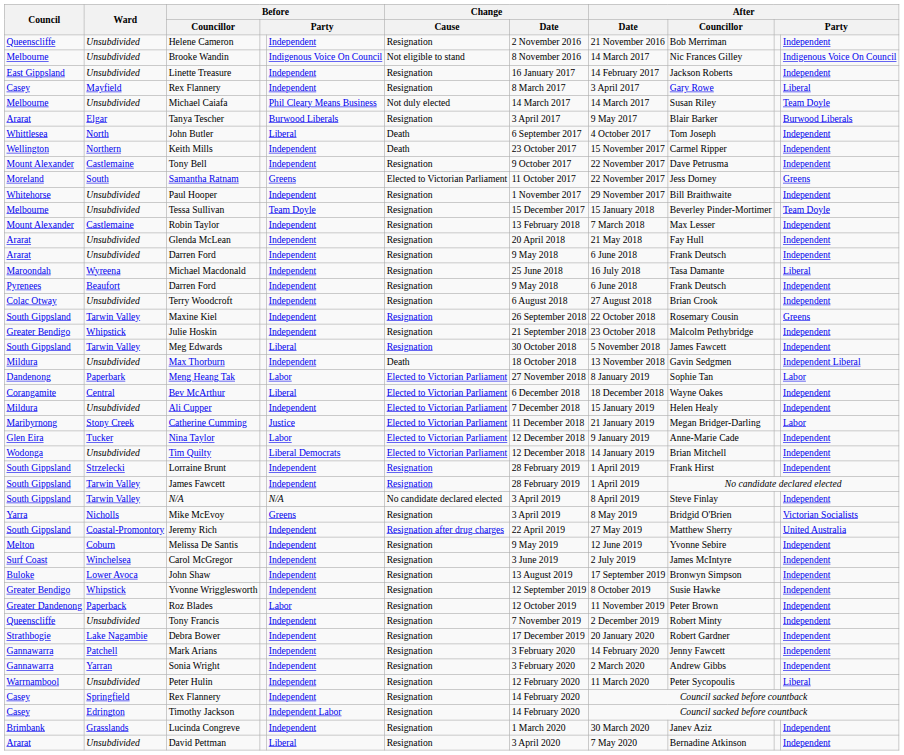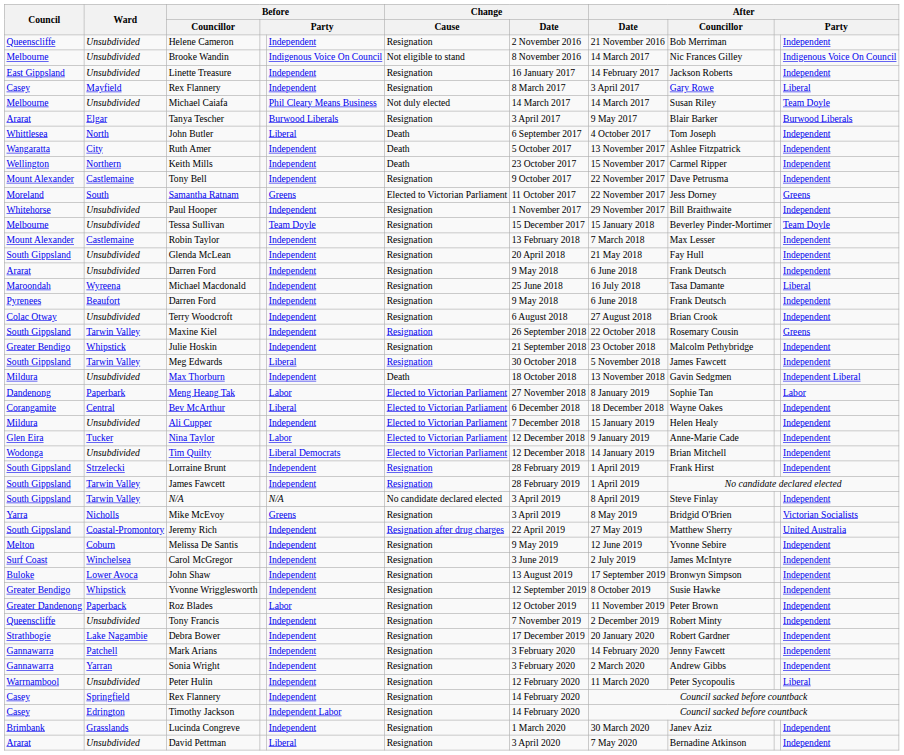 <table class="wikitable sortable" style="border: none;">
 <tr>
 <th rowspan="2">Council</th>
 <th rowspan="2">Ward</th>
 <th colspan="3">Before</th>
 <th colspan="2">Change</th>
 <th colspan="4">After</th>
 </tr>
 <tr>
 <th>Councillor</th>
 <th colspan="2">Party</th>
 <th>Cause</th>
 <th>Date</th>
 <th>Date</th>
 <th>Councillor</th>
 <th colspan="2">Party</th>
 </tr>
 <tr>
 <td><a href='#'>Queenscliffe</a></td>
 <td><em>Unsubdivided</em></td>
 <td>Helene Cameron</td>
 <td> </td>
 <td><a href='#'>Independent</a></td>
 <td>Resignation</td>
 <td>2 November 2016</td>
 <td>21 November 2016</td>
 <td>Bob Merriman</td>
 <td> </td>
 <td><a href='#'>Independent</a></td>
 </tr>
 <tr>
 <td><a href='#'>Melbourne</a></td>
 <td><em>Unsubdivided</em></td>
 <td>Brooke Wandin</td>
 <td> </td>
 <td><a href='#'>Indigenous Voice On Council</a></td>
 <td>Not eligible to stand</td>
 <td>8 November 2016</td>
 <td>14 March 2017</td>
 <td>Nic Frances Gilley</td>
 <td> </td>
 <td><a href='#'>Indigenous Voice On Council</a></td>
 </tr>
 <tr>
 <td><a href='#'>East Gippsland</a></td>
 <td><em>Unsubdivided</em></td>
 <td>Linette Treasure</td>
 <td> </td>
 <td><a href='#'>Independent</a></td>
 <td>Resignation</td>
 <td>16 January 2017</td>
 <td>14 February 2017</td>
 <td>Jackson Roberts</td>
 <td> </td>
 <td><a href='#'>Independent</a></td>
 </tr>
 <tr>
 <td><a href='#'>Casey</a></td>
 <td><a href='#'>Mayfield</a></td>
 <td>Rex Flannery</td>
 <td> </td>
 <td><a href='#'>Independent</a></td>
 <td>Resignation</td>
 <td>8 March 2017</td>
 <td>3 April 2017</td>
 <td><a href='#'>Gary Rowe</a></td>
 <td> </td>
 <td><a href='#'>Liberal</a></td>
 </tr>
 <tr>
 <td><a href='#'>Melbourne</a></td>
 <td><em>Unsubdivided</em></td>
 <td>Michael Caiafa</td>
 <td> </td>
 <td><a href='#'>Phil Cleary Means Business</a></td>
 <td>Not duly elected</td>
 <td>14 March 2017</td>
 <td>14 March 2017</td>
 <td>Susan Riley</td>
 <td> </td>
 <td><a href='#'>Team Doyle</a></td>
 </tr>
 <tr>
 <td><a href='#'>Ararat</a></td>
 <td><a href='#'>Elgar</a></td>
 <td>Tanya Tescher</td>
 <td> </td>
 <td><a href='#'>Burwood Liberals</a></td>
 <td>Resignation</td>
 <td>3 April 2017</td>
 <td>9 May 2017</td>
 <td>Blair Barker</td>
 <td> </td>
 <td><a href='#'>Burwood Liberals</a></td>
 </tr>
 <tr>
 <td><a href='#'>Whittlesea</a></td>
 <td><a href='#'>North</a></td>
 <td>John Butler</td>
 <td> </td>
 <td><a href='#'>Liberal</a></td>
 <td>Death</td>
 <td>6 September 2017</td>
 <td>4 October 2017</td>
 <td>Tom Joseph</td>
 <td> </td>
 <td><a href='#'>Independent</a></td>
 </tr>
 <tr>
+<td><a href='#'>Wangaratta</a></td>
+<td><a href='#'>City</a></td>
+<td>Ruth Amer</td>
+<td> </td>
+<td><a href='#'>Independent</a></td>
+<td>Death</td>
+<td>5 October 2017</td>
+<td>13 November 2017</td>
+<td>Ashlee Fitzpatrick</td>
+<td> </td>
+<td><a href='#'>Independent</a></td>
+</tr>
+<tr>
 <td><a href='#'>Wellington</a></td>
 <td><a href='#'>Northern</a></td>
 <td>Keith Mills</td>
 <td> </td>
 <td><a href='#'>Independent</a></td>
 <td>Death</td>
 <td>23 October 2017</td>
 <td>15 November 2017</td>
 <td>Carmel Ripper</td>
 <td> </td>
 <td><a href='#'>Independent</a></td>
 </tr>
 <tr>
 <td><a href='#'>Mount Alexander</a></td>
 <td><a href='#'>Castlemaine</a></td>
 <td>Tony Bell</td>
 <td> </td>
 <td><a href='#'>Independent</a></td>
 <td>Resignation</td>
 <td>9 October 2017</td>
 <td>22 November 2017</td>
 <td>Dave Petrusma</td>
 <td> </td>
 <td><a href='#'>Independent</a></td>
 </tr>
 <tr>
 <td><a href='#'>Moreland</a></td>
 <td><a href='#'>South</a></td>
 <td><a href='#'>Samantha Ratnam</a></td>
 <td> </td>
 <td><a href='#'>Greens</a></td>
 <td>Elected to Victorian Parliament</td>
 <td>11 October 2017</td>
 <td>22 November 2017</td>
 <td>Jess Dorney</td>
 <td> </td>
 <td><a href='#'>Greens</a></td>
 </tr>
 <tr>
 <td><a href='#'>Whitehorse</a></td>
 <td><em>Unsubdivided</em></td>
 <td>Paul Hooper</td>
 <td> </td>
 <td><a href='#'>Independent</a></td>
 <td>Resignation</td>
 <td>1 November 2017</td>
 <td>29 November 2017</td>
 <td>Bill Braithwaite</td>
 <td> </td>
 <td><a href='#'>Independent</a></td>
 </tr>
 <tr>
 <td><a href='#'>Melbourne</a></td>
 <td><em>Unsubdivided</em></td>
 <td>Tessa Sullivan</td>
 <td> </td>
 <td><a href='#'>Team Doyle</a></td>
 <td>Resignation</td>
 <td>15 December 2017</td>
 <td>15 January 2018</td>
 <td>Beverley Pinder-Mortimer</td>
 <td> </td>
 <td><a href='#'>Team Doyle</a></td>
 </tr>
 <tr>
 <td><a href='#'>Mount Alexander</a></td>
 <td><a href='#'>Castlemaine</a></td>
 <td>Robin Taylor</td>
 <td> </td>
 <td><a href='#'>Independent</a></td>
 <td>Resignation</td>
 <td>13 February 2018</td>
 <td>7 March 2018</td>
 <td>Max Lesser</td>
 <td> </td>
 <td><a href='#'>Independent</a></td>
 </tr>
 <tr>
-<td><a href='#'>Ararat</a></td>
+<td><a href='#'>South Gippsland</a></td>
 <td><em>Unsubdivided</em></td>
 <td>Glenda McLean</td>
 <td> </td>
 <td><a href='#'>Independent</a></td>
 <td>Resignation</td>
 <td>20 April 2018</td>
 <td>21 May 2018</td>
 <td>Fay Hull</td>
 <td> </td>
 <td><a href='#'>Independent</a></td>
 </tr>
 <tr>
 <td><a href='#'>Ararat</a></td>
 <td><em>Unsubdivided</em></td>
 <td>Darren Ford</td>
 <td> </td>
 <td><a href='#'>Independent</a></td>
 <td>Resignation</td>
 <td>9 May 2018</td>
 <td>6 June 2018</td>
 <td>Frank Deutsch</td>
 <td> </td>
 <td><a href='#'>Independent</a></td>
 </tr>
 <tr>
 <td><a href='#'>Maroondah</a></td>
 <td><a href='#'>Wyreena</a></td>
 <td>Michael Macdonald</td>
 <td> </td>
 <td><a href='#'>Independent</a></td>
 <td>Resignation</td>
 <td>25 June 2018</td>
 <td>16 July 2018</td>
 <td>Tasa Damante</td>
 <td> </td>
 <td><a href='#'>Liberal</a></td>
 </tr>
 <tr>
 <td><a href='#'>Pyrenees</a></td>
 <td><a href='#'>Beaufort</a></td>
 <td>Darren Ford</td>
 <td> </td>
 <td><a href='#'>Independent</a></td>
 <td>Resignation</td>
 <td>9 May 2018</td>
 <td>6 June 2018</td>
 <td>Frank Deutsch</td>
 <td> </td>
 <td><a href='#'>Independent</a></td>
 </tr>
 <tr>
 <td><a href='#'>Colac Otway</a></td>
 <td><em>Unsubdivided</em></td>
 <td>Terry Woodcroft</td>
 <td> </td>
 <td><a href='#'>Independent</a></td>
 <td>Resignation</td>
 <td>6 August 2018</td>
 <td>27 August 2018</td>
 <td>Brian Crook</td>
 <td> </td>
 <td><a href='#'>Independent</a></td>
 </tr>
 <tr>
 <td><a href='#'>South Gippsland</a></td>
 <td><a href='#'>Tarwin Valley</a></td>
 <td>Maxine Kiel</td>
 <td> </td>
 <td><a href='#'>Independent</a></td>
 <td><a href='#'>Resignation</a></td>
 <td>26 September 2018</td>
 <td>22 October 2018</td>
 <td>Rosemary Cousin</td>
 <td> </td>
 <td><a href='#'>Greens</a></td>
 </tr>
 <tr>
 <td><a href='#'>Greater Bendigo</a></td>
 <td><a href='#'>Whipstick</a></td>
 <td>Julie Hoskin</td>
 <td> </td>
 <td><a href='#'>Independent</a></td>
 <td>Resignation</td>
 <td>21 September 2018</td>
 <td>23 October 2018</td>
 <td>Malcolm Pethybridge</td>
 <td> </td>
 <td><a href='#'>Independent</a></td>
 </tr>
 <tr>
 <td><a href='#'>South Gippsland</a></td>
 <td><a href='#'>Tarwin Valley</a></td>
 <td>Meg Edwards</td>
 <td> </td>
 <td><a href='#'>Liberal</a></td>
 <td><a href='#'>Resignation</a></td>
 <td>30 October 2018</td>
 <td>5 November 2018</td>
 <td>James Fawcett</td>
 <td> </td>
 <td><a href='#'>Independent</a></td>
 </tr>
 <tr>
 <td><a href='#'>Mildura</a></td>
 <td><em>Unsubdivided</em></td>
 <td><a href='#'>Max Thorburn</a></td>
 <td> </td>
 <td><a href='#'>Independent</a></td>
 <td>Death</td>
 <td>18 October 2018</td>
 <td>13 November 2018</td>
 <td>Gavin Sedgmen</td>
 <td> </td>
 <td><a href='#'>Independent Liberal</a></td>
 </tr>
 <tr>
 <td><a href='#'>Dandenong</a></td>
 <td><a href='#'>Paperbark</a></td>
 <td><a href='#'>Meng Heang Tak</a></td>
 <td> </td>
 <td><a href='#'>Labor</a></td>
 <td><a href='#'>Elected to Victorian Parliament</a></td>
 <td>27 November 2018</td>
 <td>8 January 2019</td>
 <td>Sophie Tan</td>
 <td> </td>
 <td><a href='#'>Labor</a></td>
 </tr>
 <tr>
 <td><a href='#'>Corangamite</a></td>
 <td><a href='#'>Central</a></td>
 <td><a href='#'>Bev McArthur</a></td>
 <td> </td>
 <td><a href='#'>Liberal</a></td>
 <td><a href='#'>Elected to Victorian Parliament</a></td>
 <td>6 December 2018</td>
 <td>18 December 2018</td>
 <td>Wayne Oakes</td>
 <td> </td>
 <td><a href='#'>Independent</a></td>
 </tr>
 <tr>
 <td><a href='#'>Mildura</a></td>
 <td><em>Unsubdivided</em></td>
 <td><a href='#'>Ali Cupper</a></td>
 <td> </td>
 <td><a href='#'>Independent</a></td>
 <td><a href='#'>Elected to Victorian Parliament</a></td>
 <td>7 December 2018</td>
 <td>15 January 2019</td>
 <td>Helen Healy</td>
 <td> </td>
 <td><a href='#'>Independent</a></td>
-</tr>
-<tr>
-<td><a href='#'>Maribyrnong</a></td>
-<td><a href='#'>Stony Creek</a></td>
-<td><a href='#'>Catherine Cumming</a></td>
-<td> </td>
-<td><a href='#'>Justice</a></td>
-<td><a href='#'>Elected to Victorian Parliament</a></td>
-<td>11 December 2018</td>
-<td>21 January 2019</td>
-<td>Megan Bridger-Darling</td>
-<td> </td>
-<td><a href='#'>Labor</a></td>
 </tr>
 <tr>
 <td><a href='#'>Glen Eira</a></td>
 <td><a href='#'>Tucker</a></td>
 <td><a href='#'>Nina Taylor</a></td>
 <td> </td>
 <td><a href='#'>Labor</a></td>
 <td><a href='#'>Elected to Victorian Parliament</a></td>
 <td>12 December 2018</td>
 <td>9 January 2019</td>
 <td>Anne-Marie Cade</td>
 <td> </td>
 <td><a href='#'>Independent</a></td>
 </tr>
 <tr>
 <td><a href='#'>Wodonga</a></td>
 <td><em>Unsubdivided</em></td>
 <td><a href='#'>Tim Quilty</a></td>
 <td> </td>
 <td><a href='#'>Liberal Democrats</a></td>
 <td><a href='#'>Elected to Victorian Parliament</a></td>
 <td>12 December 2018</td>
 <td>14 January 2019</td>
 <td>Brian Mitchell</td>
 <td> </td>
 <td><a href='#'>Independent</a></td>
 </tr>
 <tr>
 <td><a href='#'>South Gippsland</a></td>
 <td><a href='#'>Strzelecki</a></td>
 <td>Lorraine Brunt</td>
 <td> </td>
 <td><a href='#'>Independent</a></td>
 <td><a href='#'>Resignation</a></td>
 <td>28 February 2019</td>
 <td>1 April 2019</td>
 <td>Frank Hirst</td>
 <td> </td>
 <td><a href='#'>Independent</a></td>
 </tr>
 <tr>
 <td><a href='#'>South Gippsland</a></td>
 <td><a href='#'>Tarwin Valley</a></td>
 <td>James Fawcett</td>
 <td> </td>
 <td><a href='#'>Independent</a></td>
 <td><a href='#'>Resignation</a></td>
 <td>28 February 2019</td>
 <td>1 April 2019</td>
 <td colspan=3; align=center><em>No candidate declared elected</em></td>
 </tr>
 <tr>
 <td><a href='#'>South Gippsland</a></td>
 <td><a href='#'>Tarwin Valley</a></td>
 <td><em>N/A</em></td>
 <td> </td>
 <td><em>N/A</em></td>
 <td>No candidate declared elected</td>
 <td>3 April 2019</td>
 <td>8 April 2019</td>
 <td>Steve Finlay</td>
 <td> </td>
 <td><a href='#'>Independent</a></td>
 </tr>
 <tr>
 <td><a href='#'>Yarra</a></td>
 <td><a href='#'>Nicholls</a></td>
 <td>Mike McEvoy</td>
 <td> </td>
 <td><a href='#'>Greens</a></td>
 <td>Resignation</td>
 <td>3 April 2019</td>
 <td>8 May 2019</td>
 <td>Bridgid O'Brien</td>
 <td> </td>
 <td><a href='#'>Victorian Socialists</a></td>
 </tr>
 <tr>
 <td><a href='#'>South Gippsland</a></td>
 <td><a href='#'>Coastal-Promontory</a></td>
 <td>Jeremy Rich</td>
 <td> </td>
 <td><a href='#'>Independent</a></td>
 <td><a href='#'>Resignation after drug charges</a></td>
 <td>22 April 2019</td>
 <td>27 May 2019</td>
 <td>Matthew Sherry</td>
 <td> </td>
 <td><a href='#'>United Australia</a></td>
 </tr>
 <tr>
 <td><a href='#'>Melton</a></td>
 <td><a href='#'>Coburn</a></td>
 <td>Melissa De Santis</td>
 <td> </td>
 <td><a href='#'>Independent</a></td>
 <td>Resignation</td>
 <td>9 May 2019</td>
 <td>12 June 2019</td>
 <td>Yvonne Sebire</td>
 <td> </td>
 <td><a href='#'>Independent</a></td>
 </tr>
 <tr>
 <td><a href='#'>Surf Coast</a></td>
 <td><a href='#'>Winchelsea</a></td>
 <td>Carol McGregor</td>
 <td> </td>
 <td><a href='#'>Independent</a></td>
 <td>Resignation</td>
 <td>3 June 2019</td>
 <td>2 July 2019</td>
 <td>James McIntyre</td>
 <td> </td>
 <td><a href='#'>Independent</a></td>
 </tr>
 <tr>
 <td><a href='#'>Buloke</a></td>
 <td><a href='#'>Lower Avoca</a></td>
 <td>John Shaw</td>
 <td> </td>
 <td><a href='#'>Independent</a></td>
 <td>Resignation</td>
 <td>13 August 2019</td>
 <td>17 September 2019</td>
 <td>Bronwyn Simpson</td>
 <td> </td>
 <td><a href='#'>Independent</a></td>
 </tr>
 <tr>
 <td><a href='#'>Greater Bendigo</a></td>
 <td><a href='#'>Whipstick</a></td>
 <td>Yvonne Wrigglesworth</td>
 <td> </td>
 <td><a href='#'>Independent</a></td>
 <td>Resignation</td>
 <td>12 September 2019</td>
 <td>8 October 2019</td>
 <td>Susie Hawke</td>
 <td> </td>
 <td><a href='#'>Independent</a></td>
 </tr>
 <tr>
 <td><a href='#'>Greater Dandenong</a></td>
 <td><a href='#'>Paperback</a></td>
 <td>Roz Blades</td>
 <td> </td>
 <td><a href='#'>Labor</a></td>
 <td>Resignation</td>
 <td>12 October 2019</td>
 <td>11 November 2019</td>
 <td>Peter Brown</td>
 <td> </td>
 <td><a href='#'>Independent</a></td>
 </tr>
 <tr>
 <td><a href='#'>Queenscliffe</a></td>
 <td><em>Unsubdivided</em></td>
 <td>Tony Francis</td>
 <td> </td>
 <td><a href='#'>Independent</a></td>
 <td>Resignation</td>
 <td>7 November 2019</td>
 <td>2 December 2019</td>
 <td>Robert Minty</td>
 <td> </td>
 <td><a href='#'>Independent</a></td>
 </tr>
 <tr>
 <td><a href='#'>Strathbogie</a></td>
 <td><a href='#'>Lake Nagambie</a></td>
 <td>Debra Bower</td>
 <td> </td>
 <td><a href='#'>Independent</a></td>
 <td>Resignation</td>
 <td>17 December 2019</td>
 <td>20 January 2020</td>
 <td>Robert Gardner</td>
 <td> </td>
 <td><a href='#'>Independent</a></td>
 </tr>
 <tr>
 <td><a href='#'>Gannawarra</a></td>
 <td><a href='#'>Patchell</a></td>
 <td>Mark Arians</td>
 <td> </td>
 <td><a href='#'>Independent</a></td>
 <td>Resignation</td>
 <td>3 February 2020</td>
 <td>14 February 2020</td>
 <td>Jenny Fawcett</td>
 <td> </td>
 <td><a href='#'>Independent</a></td>
 </tr>
 <tr>
 <td><a href='#'>Gannawarra</a></td>
 <td><a href='#'>Yarran</a></td>
 <td>Sonia Wright</td>
 <td> </td>
 <td><a href='#'>Independent</a></td>
 <td>Resignation</td>
 <td>3 February 2020</td>
 <td>2 March 2020</td>
 <td>Andrew Gibbs</td>
 <td> </td>
 <td><a href='#'>Independent</a></td>
 </tr>
 <tr>
 <td><a href='#'>Warrnambool</a></td>
 <td><em>Unsubdivided</em></td>
 <td>Peter Hulin</td>
 <td> </td>
 <td><a href='#'>Independent</a></td>
 <td>Resignation</td>
 <td>12 February 2020</td>
 <td>11 March 2020</td>
 <td>Peter Sycopoulis</td>
 <td> </td>
 <td><a href='#'>Liberal</a></td>
 </tr>
 <tr>
 <td><a href='#'>Casey</a></td>
 <td><a href='#'>Springfield</a></td>
 <td>Rex Flannery</td>
 <td> </td>
 <td><a href='#'>Independent</a></td>
 <td>Resignation</td>
 <td>14 February 2020</td>
 <td colspan=4; align=center><em>Council sacked before countback</em></td>
 </tr>
 <tr>
 <td><a href='#'>Casey</a></td>
 <td><a href='#'>Edrington</a></td>
 <td>Timothy Jackson</td>
 <td> </td>
 <td><a href='#'>Independent Labor</a></td>
 <td>Resignation</td>
 <td>14 February 2020</td>
 <td colspan=4; align=center><em>Council sacked before countback</em></td>
 </tr>
 <tr>
 <td><a href='#'>Brimbank</a></td>
 <td><a href='#'>Grasslands</a></td>
 <td>Lucinda Congreve</td>
 <td> </td>
 <td><a href='#'>Independent</a></td>
 <td>Resignation</td>
 <td>1 March 2020</td>
 <td>30 March 2020</td>
 <td>Janev Aziz</td>
 <td> </td>
 <td><a href='#'>Independent</a></td>
 </tr>
 <tr>
 <td><a href='#'>Ararat</a></td>
 <td><em>Unsubdivided</em></td>
 <td>David Pettman</td>
 <td> </td>
 <td><a href='#'>Liberal</a></td>
 <td>Resignation</td>
 <td>3 April 2020</td>
 <td>7 May 2020</td>
 <td>Bernadine Atkinson</td>
 <td> </td>
 <td><a href='#'>Independent</a></td>
 </tr>
 </table>
